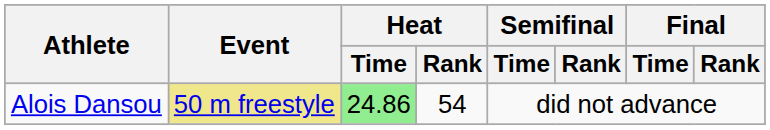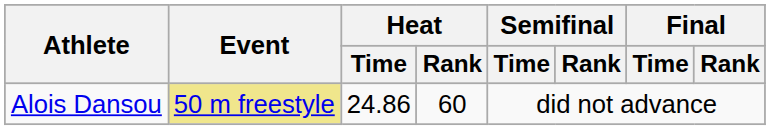 <table class=wikitable style="font-size:90%">
 <tr>
 <th rowspan="2">Athlete</th>
 <th rowspan="2">Event</th>
 <th colspan="2">Heat</th>
 <th colspan="2">Semifinal</th>
 <th colspan="2">Final</th>
 </tr>
 <tr style="font-size:95%">
 <th>Time</th>
 <th>Rank</th>
 <th>Time</th>
 <th>Rank</th>
 <th>Time</th>
 <th>Rank</th>
 </tr>
 <tr align=center>
 <td align=left><a href='#'>Alois Dansou</a></td>
 <td align=left style="background: khaki;"><a href='#'>50 m freestyle</a></td>
-<td style="background: lightgreen;">24.86</td>
-<td>54</td>
+<td>24.86</td>
+<td>60</td>
 <td colspan=4>did not advance</td>
 </tr>
 </table>
